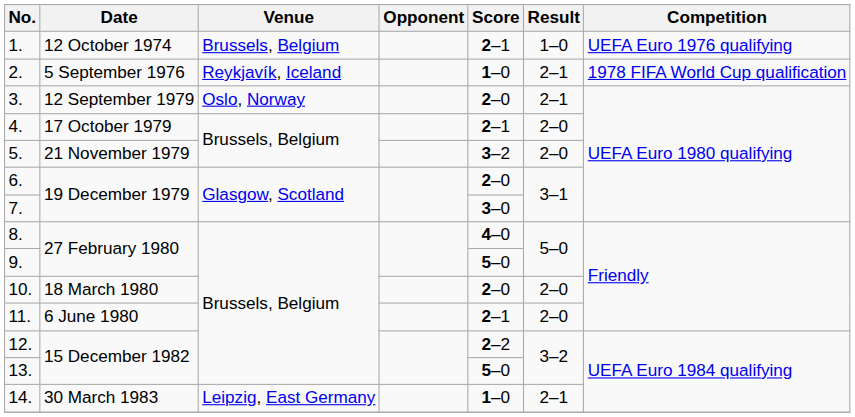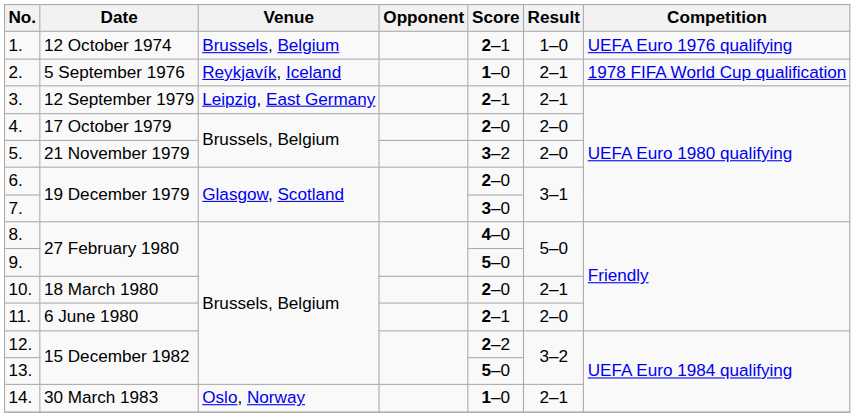 <table class="wikitable">
 <tr>
 <th>No.</th>
 <th>Date</th>
 <th>Venue</th>
 <th>Opponent</th>
 <th>Score</th>
 <th>Result</th>
 <th>Competition</th>
 </tr>
 <tr>
 <td>1.</td>
 <td>12 October 1974</td>
 <td><a href='#'>Brussels</a>, <a href='#'>Belgium</a></td>
 <td></td>
 <td align=center><strong>2</strong>–1</td>
 <td align=center>1–0</td>
 <td><a href='#'>UEFA Euro 1976 qualifying</a></td>
 </tr>
 <tr>
 <td>2.</td>
 <td>5 September 1976</td>
 <td><a href='#'>Reykjavík</a>, <a href='#'>Iceland</a></td>
 <td></td>
 <td align=center><strong>1</strong>–0</td>
 <td align=center>2–1</td>
 <td><a href='#'>1978 FIFA World Cup qualification</a></td>
 </tr>
 <tr>
 <td>3.</td>
 <td>12 September 1979</td>
-<td><a href='#'>Oslo</a>, <a href='#'>Norway</a></td>
+<td><a href='#'>Leipzig</a>, <a href='#'>East Germany</a></td>
 <td></td>
-<td align=center><strong>2</strong>–0</td>
+<td align=center><strong>2</strong>–1</td>
 <td align=center>2–1</td>
 <td rowspan=5><a href='#'>UEFA Euro 1980 qualifying</a></td>
 </tr>
 <tr>
 <td>4.</td>
 <td>17 October 1979</td>
 <td rowspan=2>Brussels, Belgium</td>
 <td></td>
-<td align=center><strong>2</strong>–1</td>
+<td align=center><strong>2</strong>–0</td>
 <td align=center>2–0</td>
 </tr>
 <tr>
 <td>5.</td>
 <td>21 November 1979</td>
 <td></td>
 <td align=center><strong>3</strong>–2</td>
 <td align=center>2–0</td>
 </tr>
 <tr>
 <td>6.</td>
 <td rowspan=2>19 December 1979</td>
 <td rowspan=2><a href='#'>Glasgow</a>, <a href='#'>Scotland</a></td>
 <td rowspan=2></td>
 <td align=center><strong>2</strong>–0</td>
 <td rowspan=2 align=center>3–1</td>
 </tr>
 <tr>
 <td>7.</td>
 <td align=center><strong>3</strong>–0</td>
 </tr>
 <tr>
 <td>8.</td>
 <td rowspan=2>27 February 1980</td>
 <td rowspan=6>Brussels, Belgium</td>
 <td rowspan=2></td>
 <td align=center><strong>4</strong>–0</td>
 <td rowspan=2 align=center>5–0</td>
 <td rowspan=4><a href='#'>Friendly</a></td>
 </tr>
 <tr>
 <td>9.</td>
 <td align=center><strong>5</strong>–0</td>
 </tr>
 <tr>
 <td>10.</td>
 <td>18 March 1980</td>
 <td></td>
 <td align=center><strong>2</strong>–0</td>
-<td align=center>2–0</td>
+<td align=center>2–1</td>
 </tr>
 <tr>
 <td>11.</td>
 <td>6 June 1980</td>
 <td></td>
 <td align=center><strong>2</strong>–1</td>
 <td align=center>2–0</td>
 </tr>
 <tr>
 <td>12.</td>
 <td rowspan=2>15 December 1982</td>
 <td rowspan=2></td>
 <td align=center><strong>2</strong>–2</td>
 <td rowspan=2 align=center>3–2</td>
 <td rowspan=3><a href='#'>UEFA Euro 1984 qualifying</a></td>
 </tr>
 <tr>
 <td>13.</td>
 <td align=center><strong>5</strong>–0</td>
 </tr>
 <tr>
 <td>14.</td>
 <td>30 March 1983</td>
-<td><a href='#'>Leipzig</a>, <a href='#'>East Germany</a></td>
+<td><a href='#'>Oslo</a>, <a href='#'>Norway</a></td>
 <td></td>
 <td align=center><strong>1</strong>–0</td>
 <td align=center>2–1</td>
 </tr>
 <tr>
 </tr>
 </table>
